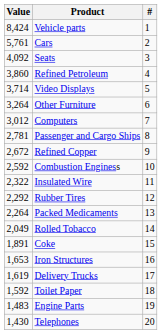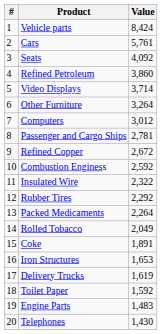 <table class="wikitable sortable plainrowheads" ;">
 <tr>
+<th scope="col">#</th>
+<th scope="col">Product</th>
 <th scope="col">Value</th>
-<th scope="col">Product</th>
-<th scope="col">#</th>
 </tr>
 <tr>
+<td>1</td>
+<td><a href='#'>Vehicle parts</a></td>
 <td>8,424</td>
-<td><a href='#'>Vehicle parts</a></td>
-<td>1</td>
 </tr>
 <tr>
+<td>2</td>
+<td><a href='#'>Cars</a></td>
 <td>5,761</td>
-<td><a href='#'>Cars</a></td>
-<td>2</td>
 </tr>
 <tr>
+<td>3</td>
+<td><a href='#'>Seats</a></td>
 <td>4,092</td>
-<td><a href='#'>Seats</a></td>
-<td>3</td>
 </tr>
 <tr>
+<td>4</td>
+<td><a href='#'>Refined Petroleum</a></td>
 <td>3,860</td>
-<td><a href='#'>Refined Petroleum</a></td>
-<td>4</td>
 </tr>
 <tr>
+<td>5</td>
+<td><a href='#'>Video Displays</a></td>
 <td>3,714</td>
-<td><a href='#'>Video Displays</a></td>
-<td>5</td>
 </tr>
 <tr>
+<td>6</td>
+<td><a href='#'>Other Furniture</a></td>
 <td>3,264</td>
-<td><a href='#'>Other Furniture</a></td>
-<td>6</td>
 </tr>
 <tr>
+<td>7</td>
+<td><a href='#'>Computers</a></td>
 <td>3,012</td>
-<td><a href='#'>Computers</a></td>
-<td>7</td>
 </tr>
 <tr>
+<td>8</td>
+<td><a href='#'>Passenger and Cargo Ships</a></td>
 <td>2,781</td>
-<td><a href='#'>Passenger and Cargo Ships</a></td>
-<td>8</td>
 </tr>
 <tr>
+<td>9</td>
+<td><a href='#'>Refined Copper</a></td>
 <td>2,672</td>
-<td><a href='#'>Refined Copper</a></td>
-<td>9</td>
 </tr>
 <tr>
+<td>10</td>
+<td><a href='#'>Combustion Engines</a>s</td>
 <td>2,592</td>
-<td><a href='#'>Combustion Engines</a>s</td>
-<td>10</td>
 </tr>
 <tr>
+<td>11</td>
+<td><a href='#'>Insulated Wire</a></td>
 <td>2,322</td>
-<td><a href='#'>Insulated Wire</a></td>
-<td>11</td>
 </tr>
 <tr>
+<td>12</td>
+<td><a href='#'>Rubber Tires</a></td>
 <td>2,292</td>
-<td><a href='#'>Rubber Tires</a></td>
-<td>12</td>
 </tr>
 <tr>
+<td>13</td>
+<td><a href='#'>Packed Medicaments</a></td>
 <td>2,264</td>
-<td><a href='#'>Packed Medicaments</a></td>
-<td>13</td>
 </tr>
 <tr>
+<td>14</td>
+<td><a href='#'>Rolled Tobacco</a></td>
 <td>2,049</td>
-<td><a href='#'>Rolled Tobacco</a></td>
-<td>14</td>
 </tr>
 <tr>
+<td>15</td>
+<td><a href='#'>Coke</a></td>
 <td>1,891</td>
-<td><a href='#'>Coke</a></td>
-<td>15</td>
 </tr>
 <tr>
+<td>16</td>
+<td><a href='#'>Iron Structures</a></td>
 <td>1,653</td>
-<td><a href='#'>Iron Structures</a></td>
-<td>16</td>
 </tr>
 <tr>
+<td>17</td>
+<td><a href='#'>Delivery Trucks</a></td>
 <td>1,619</td>
-<td><a href='#'>Delivery Trucks</a></td>
-<td>17</td>
 </tr>
 <tr>
+<td>18</td>
+<td><a href='#'>Toilet Paper</a></td>
 <td>1,592</td>
-<td><a href='#'>Toilet Paper</a></td>
-<td>18</td>
 </tr>
 <tr>
+<td>19</td>
+<td><a href='#'>Engine Parts</a></td>
 <td>1,483</td>
-<td><a href='#'>Engine Parts</a></td>
-<td>19</td>
 </tr>
 <tr>
+<td>20</td>
+<td><a href='#'>Telephones</a></td>
 <td>1,430</td>
-<td><a href='#'>Telephones</a></td>
-<td>20</td>
 </tr>
 </table>
